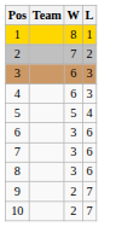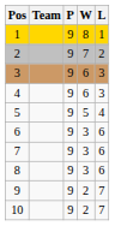 <table class="wikitable" style="text-align:center">
 <tr>
 <th>Pos</th>
 <th>Team</th>
+<th>P</th>
 <th>W</th>
 <th>L</th>
 </tr>
 <tr bgcolor=gold valign="top">
 <td>1</td>
 <td style="text-align:left"></td>
+<td>9</td>
 <td>8</td>
 <td>1</td>
 </tr>
 <tr bgcolor=silver>
 <td>2</td>
 <td style="text-align:left"></td>
+<td>9</td>
 <td>7</td>
 <td>2</td>
 </tr>
 <tr bgcolor=cc9966>
 <td>3</td>
 <td style="text-align:left"></td>
+<td>9</td>
 <td>6</td>
 <td>3</td>
 </tr>
 <tr>
 <td>4</td>
 <td style="text-align:left"></td>
+<td>9</td>
 <td>6</td>
 <td>3</td>
 </tr>
 <tr>
 <td>5</td>
 <td style="text-align:left"></td>
+<td>9</td>
 <td>5</td>
 <td>4</td>
 </tr>
 <tr>
 <td>6</td>
 <td style="text-align:left"></td>
+<td>9</td>
 <td>3</td>
 <td>6</td>
 </tr>
 <tr>
 <td>7</td>
 <td style="text-align:left"></td>
+<td>9</td>
 <td>3</td>
 <td>6</td>
 </tr>
 <tr>
 <td>8</td>
 <td style="text-align:left"></td>
+<td>9</td>
 <td>3</td>
 <td>6</td>
 </tr>
 <tr>
 <td>9</td>
 <td style="text-align:left"></td>
+<td>9</td>
 <td>2</td>
 <td>7</td>
 </tr>
 <tr>
 <td>10</td>
 <td style="text-align:left"></td>
+<td>9</td>
 <td>2</td>
 <td>7</td>
 </tr>
 </table>
